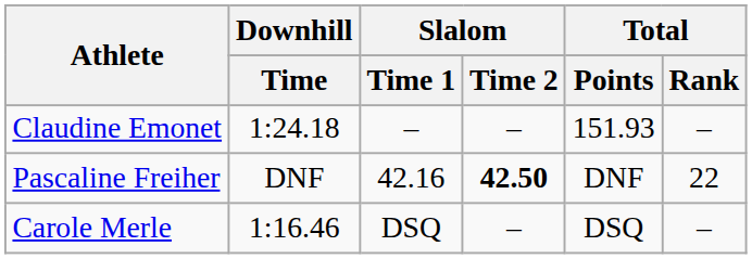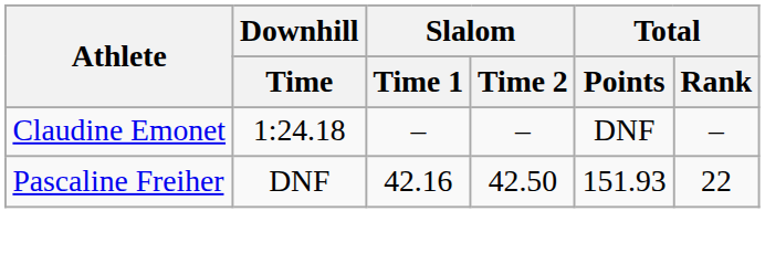 <table class="wikitable" style="font-size:90%">
 <tr>
 <th rowspan="2">Athlete</th>
 <th>Downhill</th>
 <th colspan="2">Slalom</th>
 <th colspan="2">Total</th>
 </tr>
 <tr>
 <th>Time</th>
 <th>Time 1</th>
 <th>Time 2</th>
 <th>Points</th>
 <th>Rank</th>
 </tr>
 <tr>
 <td><a href='#'>Claudine Emonet</a></td>
 <td align="center">1:24.18</td>
 <td align="center">–</td>
 <td align="center">–</td>
-<td align="center">151.93</td>
+<td align="center">DNF</td>
 <td align="center">–</td>
 </tr>
 <tr>
 <td><a href='#'>Pascaline Freiher</a></td>
 <td align="center">DNF</td>
 <td align="center">42.16</td>
-<td align="center"><strong>42.50</strong></td>
-<td align="center">DNF</td>
+<td align="center">42.50</td>
+<td align="center">151.93</td>
 <td align="center">22</td>
 </tr>
-<tr>
-<td><a href='#'>Carole Merle</a></td>
-<td align="center">1:16.46</td>
-<td align="center">DSQ</td>
-<td align="center">–</td>
-<td align="center">DSQ</td>
-<td align="center">–</td>
-</tr>
 </table>
